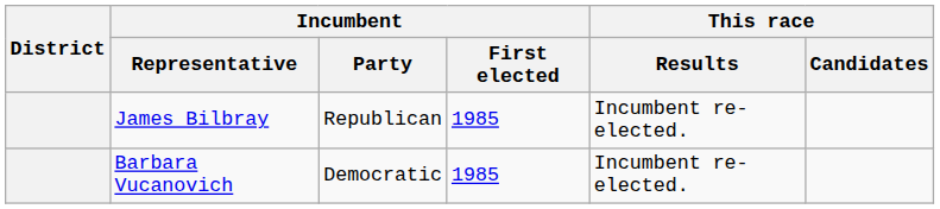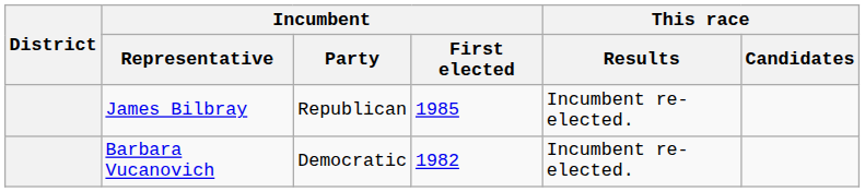 <table class=wikitable>
 <tr>
 <th rowspan=2>District</th>
 <th colspan=3>Incumbent</th>
 <th colspan=2>This race</th>
 </tr>
 <tr>
 <th>Representative</th>
 <th>Party</th>
 <th>First elected</th>
 <th>Results</th>
 <th>Candidates</th>
 </tr>
 <tr>
 <th></th>
 <td><a href='#'>James Bilbray</a></td>
 <td>Republican</td>
 <td><a href='#'>1985</a></td>
 <td>Incumbent re-elected.</td>
 <td nowrap></td>
 </tr>
 <tr>
 <th></th>
 <td><a href='#'>Barbara Vucanovich</a></td>
 <td>Democratic</td>
-<td><a href='#'>1985</a></td>
+<td><a href='#'>1982</a></td>
 <td>Incumbent re-elected.</td>
 <td nowrap></td>
 </tr>
 </table>
